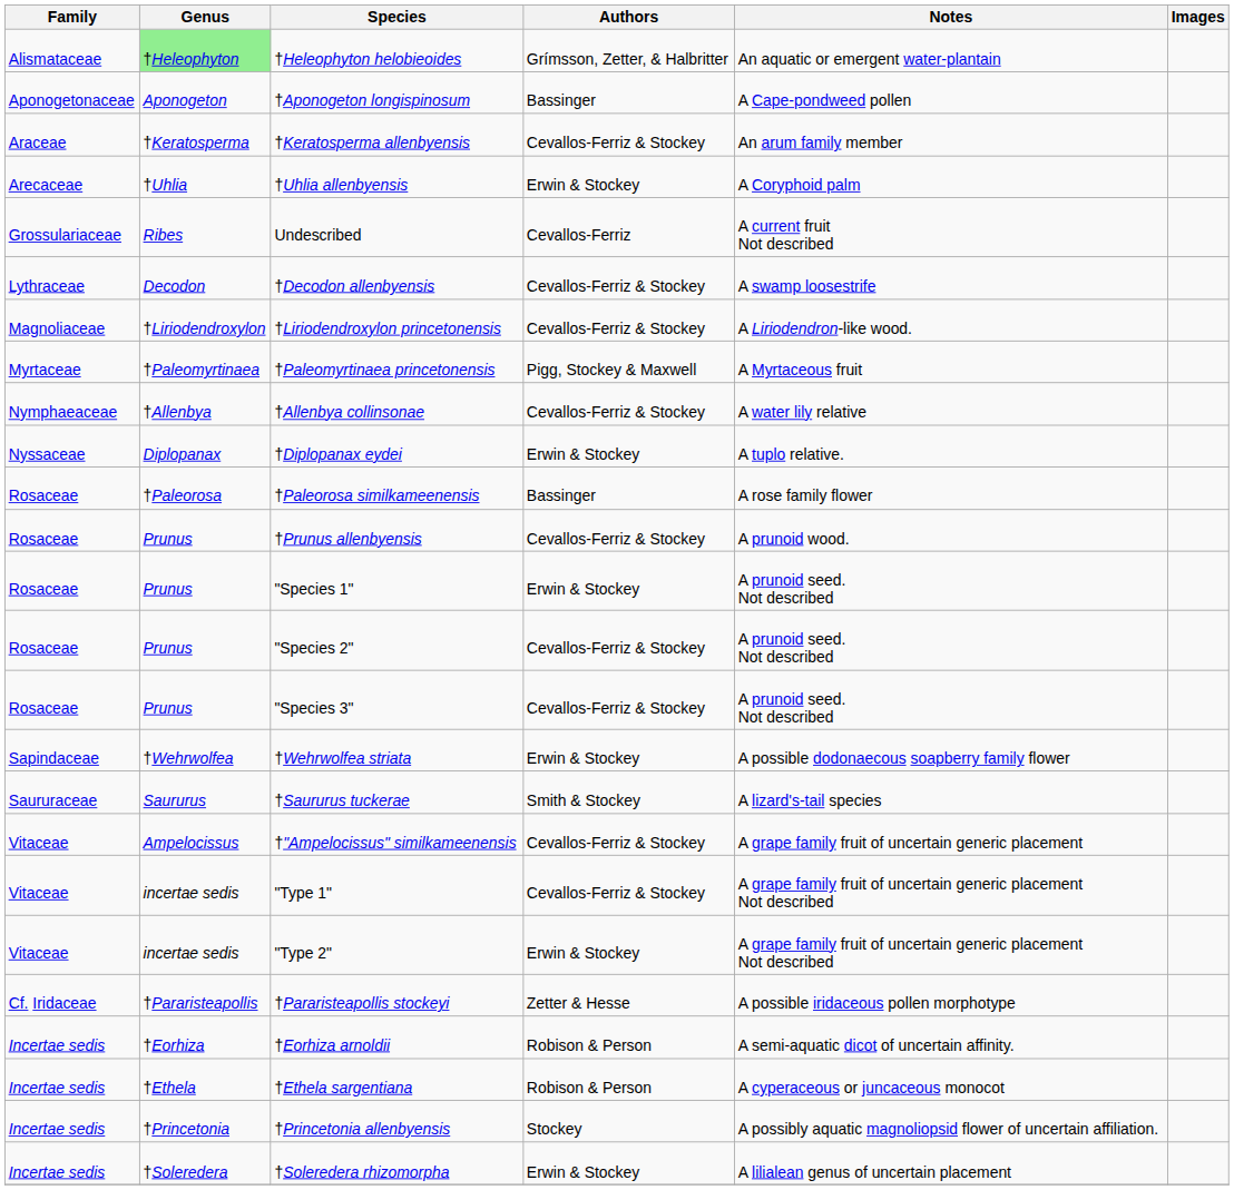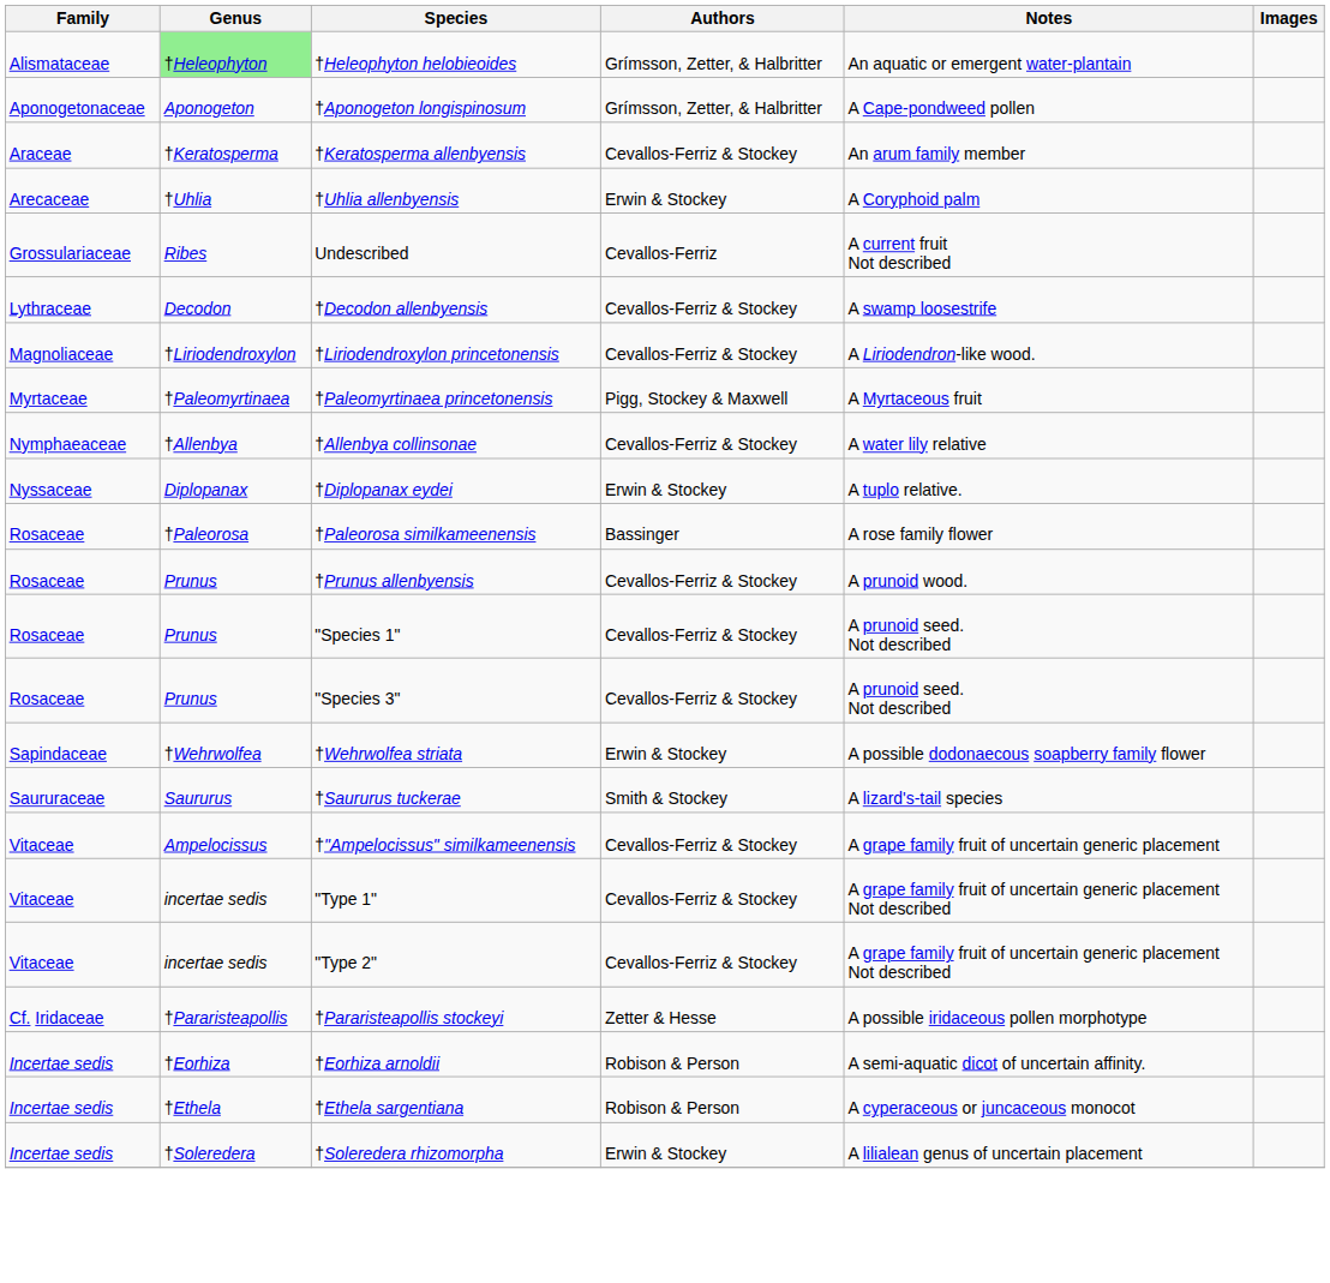 <table class="wikitable sortable"  style="margin:auto; width:100%;">
 <tr>
 <th>Family</th>
 <th>Genus</th>
 <th>Species</th>
 <th>Authors</th>
 <th>Notes</th>
 <th>Images</th>
 </tr>
 <tr>
 <td><br><a href='#'>Alismataceae</a></td>
 <td style="background: lightgreen;"><br>†<em><a href='#'>Heleophyton</a></em></td>
 <td><br>†<em><a href='#'>Heleophyton helobieoides</a></em></td>
 <td><br>Grímsson, Zetter, & Halbritter</td>
 <td><br>An aquatic or emergent <a href='#'>water-plantain</a></td>
 <td></td>
 </tr>
 <tr>
 <td><br><a href='#'>Aponogetonaceae</a></td>
 <td><br><em><a href='#'>Aponogeton</a></em></td>
 <td><br>†<em><a href='#'>Aponogeton longispinosum</a></em></td>
-<td><br>Bassinger</td>
+<td><br>Grímsson, Zetter, & Halbritter</td>
 <td><br>A <a href='#'>Cape-pondweed</a> pollen</td>
 <td></td>
 </tr>
 <tr>
 <td><br><a href='#'>Araceae</a></td>
 <td><br>†<em><a href='#'>Keratosperma</a></em></td>
 <td><br>†<em><a href='#'>Keratosperma allenbyensis</a></em></td>
 <td><br>Cevallos-Ferriz & Stockey</td>
 <td><br>An <a href='#'>arum family</a> member</td>
 <td></td>
 </tr>
 <tr>
 <td><br><a href='#'>Arecaceae</a></td>
 <td><br>†<em><a href='#'>Uhlia</a></em></td>
 <td><br>†<em><a href='#'>Uhlia allenbyensis</a></em></td>
 <td><br>Erwin & Stockey</td>
 <td><br>A <a href='#'>Coryphoid palm</a></td>
 <td></td>
 </tr>
 <tr>
 <td><br><a href='#'>Grossulariaceae</a></td>
 <td><br><em><a href='#'>Ribes</a></em></td>
 <td><br>Undescribed</td>
 <td><br>Cevallos-Ferriz</td>
 <td><br>A <a href='#'>current</a> fruit<br>Not described</td>
 <td></td>
 </tr>
 <tr>
 <td><br><a href='#'>Lythraceae</a></td>
 <td><br><em><a href='#'>Decodon</a></em></td>
 <td><br>†<em><a href='#'>Decodon allenbyensis</a></em></td>
 <td><br>Cevallos-Ferriz & Stockey</td>
 <td><br>A <a href='#'>swamp loosestrife</a></td>
 <td></td>
 </tr>
 <tr>
 <td><br><a href='#'>Magnoliaceae</a></td>
 <td><br>†<em><a href='#'>Liriodendroxylon</a></em></td>
 <td><br>†<em><a href='#'>Liriodendroxylon princetonensis</a></em></td>
 <td><br>Cevallos-Ferriz & Stockey</td>
 <td><br>A <em><a href='#'>Liriodendron</a></em>-like wood.</td>
 <td></td>
 </tr>
 <tr>
 <td><br><a href='#'>Myrtaceae</a></td>
 <td><br>†<em><a href='#'>Paleomyrtinaea</a></em></td>
 <td><br>†<em><a href='#'>Paleomyrtinaea princetonensis</a></em></td>
 <td><br>Pigg, Stockey & Maxwell</td>
 <td><br>A <a href='#'>Myrtaceous</a> fruit</td>
 <td></td>
 </tr>
 <tr>
 <td><br><a href='#'>Nymphaeaceae</a></td>
 <td><br>†<em><a href='#'>Allenbya</a></em></td>
 <td><br>†<em><a href='#'>Allenbya collinsonae</a></em></td>
 <td><br>Cevallos-Ferriz & Stockey</td>
 <td><br>A <a href='#'>water lily</a> relative</td>
 <td></td>
 </tr>
 <tr>
 <td><br><a href='#'>Nyssaceae</a></td>
 <td><br><em><a href='#'>Diplopanax</a></em></td>
 <td><br>†<em><a href='#'>Diplopanax eydei</a></em></td>
 <td><br>Erwin & Stockey</td>
 <td><br>A <a href='#'>tuplo</a> relative.</td>
 <td></td>
 </tr>
 <tr>
 <td><br><a href='#'>Rosaceae</a></td>
 <td><br>†<em><a href='#'>Paleorosa</a></em></td>
 <td><br>†<em><a href='#'>Paleorosa similkameenensis</a></em></td>
 <td><br>Bassinger</td>
 <td><br>A rose family flower</td>
 <td></td>
 </tr>
 <tr>
 <td><br><a href='#'>Rosaceae</a></td>
 <td><br><em><a href='#'>Prunus</a></em></td>
 <td><br>†<em><a href='#'>Prunus allenbyensis</a></em></td>
 <td><br>Cevallos-Ferriz & Stockey</td>
 <td><br>A <a href='#'>prunoid</a> wood.</td>
 <td></td>
 </tr>
 <tr>
 <td><br><a href='#'>Rosaceae</a></td>
 <td><br><em><a href='#'>Prunus</a></em></td>
 <td><br>"Species 1"</td>
-<td><br>Erwin & Stockey</td>
-<td><br>A <a href='#'>prunoid</a> seed.<br>Not described</td>
-<td></td>
-</tr>
-<tr>
-<td><br><a href='#'>Rosaceae</a></td>
-<td><br><em><a href='#'>Prunus</a></em></td>
-<td><br>"Species 2"</td>
 <td><br>Cevallos-Ferriz & Stockey</td>
 <td><br>A <a href='#'>prunoid</a> seed.<br>Not described</td>
 <td></td>
 </tr>
 <tr>
 <td><br><a href='#'>Rosaceae</a></td>
 <td><br><em><a href='#'>Prunus</a></em></td>
 <td><br>"Species 3"</td>
 <td><br>Cevallos-Ferriz & Stockey</td>
 <td><br>A <a href='#'>prunoid</a> seed.<br>Not described</td>
 <td></td>
 </tr>
 <tr>
 <td><br><a href='#'>Sapindaceae</a></td>
 <td><br>†<em><a href='#'>Wehrwolfea</a></em></td>
 <td><br>†<em><a href='#'>Wehrwolfea striata</a></em></td>
 <td><br>Erwin & Stockey</td>
 <td><br>A possible <a href='#'>dodonaecous</a> <a href='#'>soapberry family</a> flower</td>
 <td></td>
 </tr>
 <tr>
 <td><br><a href='#'>Saururaceae</a></td>
 <td><br><em><a href='#'>Saururus</a></em></td>
 <td><br>†<em><a href='#'>Saururus tuckerae</a></em></td>
 <td><br>Smith & Stockey</td>
 <td><br>A <a href='#'>lizard's-tail</a> species</td>
 <td></td>
 </tr>
 <tr>
 <td><br><a href='#'>Vitaceae</a></td>
 <td><br><em><a href='#'>Ampelocissus</a></em></td>
 <td><br>†<em><a href='#'>"Ampelocissus" similkameenensis</a></em></td>
 <td><br>Cevallos-Ferriz & Stockey</td>
 <td><br>A <a href='#'>grape family</a> fruit of uncertain generic placement</td>
 <td></td>
 </tr>
 <tr>
 <td><br><a href='#'>Vitaceae</a></td>
 <td><br><em>incertae sedis</em></td>
 <td><br>"Type 1"</td>
 <td><br>Cevallos-Ferriz & Stockey</td>
 <td><br>A <a href='#'>grape family</a> fruit of uncertain generic placement<br>Not described</td>
 <td></td>
 </tr>
 <tr>
 <td><br><a href='#'>Vitaceae</a></td>
 <td><br><em>incertae sedis</em></td>
 <td><br>"Type 2"</td>
-<td><br>Erwin & Stockey</td>
+<td><br>Cevallos-Ferriz & Stockey</td>
 <td><br>A <a href='#'>grape family</a> fruit of uncertain generic placement<br>Not described</td>
 <td></td>
 </tr>
 <tr>
 <td><br><a href='#'>Cf.</a> <a href='#'>Iridaceae</a></td>
 <td><br>†<em><a href='#'>Pararisteapollis</a></em></td>
 <td><br>†<em><a href='#'>Pararisteapollis stockeyi</a></em></td>
 <td><br>Zetter & Hesse</td>
 <td><br>A possible <a href='#'>iridaceous</a> pollen morphotype</td>
 <td></td>
 </tr>
 <tr>
 <td><br><em><a href='#'>Incertae sedis</a></em></td>
 <td><br>†<em><a href='#'>Eorhiza</a></em></td>
 <td><br>†<em><a href='#'>Eorhiza arnoldii</a></em></td>
 <td><br>Robison & Person</td>
 <td><br>A semi-aquatic <a href='#'>dicot</a> of uncertain affinity.</td>
 <td></td>
 </tr>
 <tr>
 <td><br><em><a href='#'>Incertae sedis</a></em></td>
 <td><br>†<em><a href='#'>Ethela</a></em></td>
 <td><br>†<em><a href='#'>Ethela sargentiana</a></em></td>
 <td><br>Robison & Person</td>
 <td><br>A <a href='#'>cyperaceous</a> or <a href='#'>juncaceous</a> monocot</td>
 <td></td>
 </tr>
 <tr>
 <td><br><em><a href='#'>Incertae sedis</a></em></td>
-<td><br>†<em><a href='#'>Princetonia</a></em></td>
-<td><br>†<em><a href='#'>Princetonia allenbyensis</a></em></td>
-<td><br>Stockey</td>
-<td><br>A possibly aquatic <a href='#'>magnoliopsid</a> flower of uncertain affiliation.</td>
-<td></td>
-</tr>
-<tr>
-<td><br><em><a href='#'>Incertae sedis</a></em></td>
 <td><br>†<em><a href='#'>Soleredera</a></em></td>
 <td><br>†<em><a href='#'>Soleredera rhizomorpha</a></em></td>
 <td><br>Erwin & Stockey</td>
 <td><br>A <a href='#'>lilialean</a> genus of uncertain placement</td>
 <td></td>
 </tr>
 <tr>
 </tr>
 </table>
